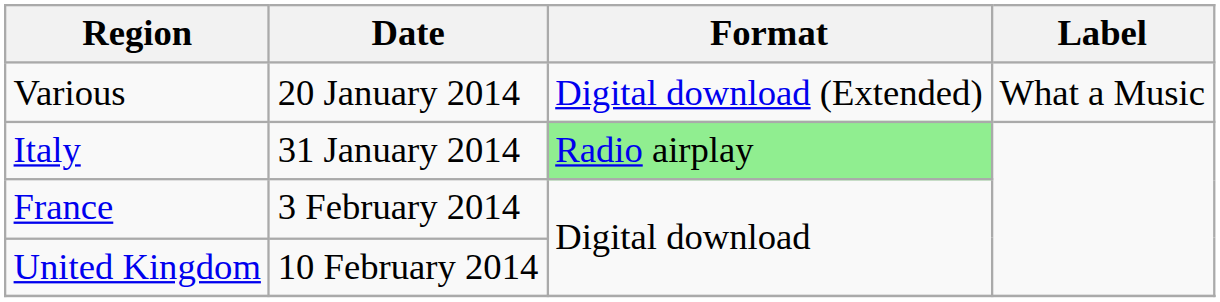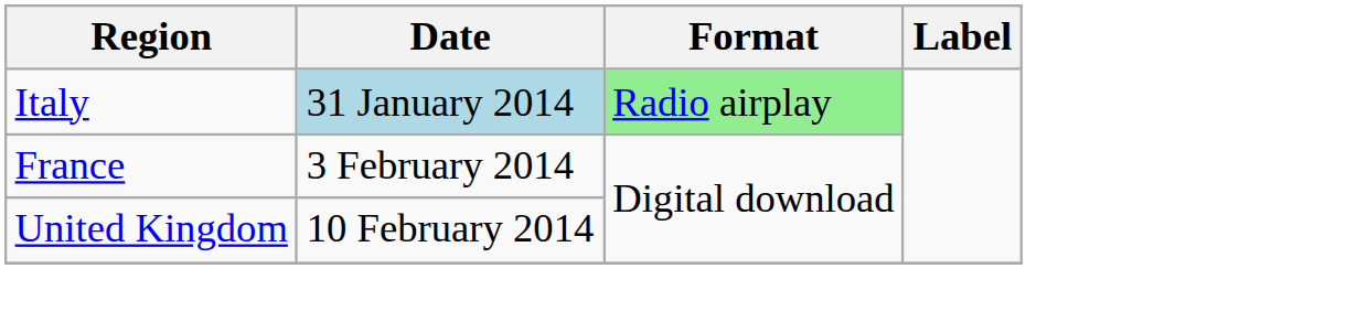 <table class=wikitable>
 <tr>
 <th>Region</th>
 <th>Date</th>
 <th>Format</th>
 <th>Label</th>
 </tr>
 <tr>
-<td>Various</td>
-<td>20 January 2014</td>
-<td><a href='#'>Digital download</a> (Extended)</td>
-<td>What a Music</td>
-</tr>
-<tr>
 <td><a href='#'>Italy</a></td>
-<td>31 January 2014</td>
+<td style="background: lightblue;">31 January 2014</td>
 <td style="background: lightgreen;"><a href='#'>Radio</a> airplay</td>
 <td rowspan="3"></td>
 </tr>
 <tr>
 <td><a href='#'>France</a></td>
 <td>3 February 2014</td>
 <td rowspan="2">Digital download</td>
 </tr>
 <tr>
 <td><a href='#'>United Kingdom</a></td>
 <td>10 February 2014</td>
 </tr>
 <tr>
 </tr>
 </table>
